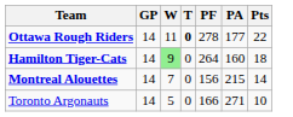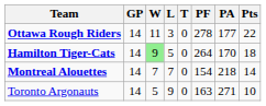 <table class="wikitable" style="float:left; margin-right:1em">
 <tr>
 <th>Team</th>
 <th>GP</th>
 <th>W</th>
+<th>L</th>
 <th>T</th>
 <th>PF</th>
 <th>PA</th>
 <th>Pts</th>
 </tr>
 <tr align="center">
 <td align="left"><strong><a href='#'>Ottawa Rough Riders</a></strong></td>
 <td>14</td>
 <td>11</td>
-<td><strong>0</strong></td>
+<td>3</td>
+<td>0</td>
 <td>278</td>
 <td>177</td>
 <td>22</td>
 </tr>
 <tr align="center">
 <td align="left"><strong><a href='#'>Hamilton Tiger-Cats</a></strong></td>
 <td>14</td>
 <td style="background: lightgreen;">9</td>
+<td>5</td>
 <td>0</td>
 <td>264</td>
-<td>160</td>
+<td>170</td>
 <td>18</td>
 </tr>
 <tr align="center">
 <td align="left"><strong><a href='#'>Montreal Alouettes</a></strong></td>
 <td>14</td>
 <td>7</td>
+<td>7</td>
 <td>0</td>
-<td>156</td>
-<td>215</td>
+<td>154</td>
+<td>218</td>
 <td>14</td>
 </tr>
 <tr align="center">
 <td align="left"><a href='#'>Toronto Argonauts</a></td>
 <td>14</td>
 <td>5</td>
+<td>9</td>
 <td>0</td>
-<td>166</td>
+<td>163</td>
 <td>271</td>
 <td>10</td>
 </tr>
 </table>
